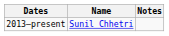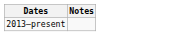 <table class="wikitable plainrowheaders unsortable">
 <tr>
 <th scope="col">Dates</th>
-<th scope="col">Name</th>
 <th scope="col">Notes</th>
 </tr>
 <tr>
 <td>2013–present</td>
-<td scope="row"><a href='#'>Sunil Chhetri</a></td>
 <td></td>
 </tr>
 </table>
